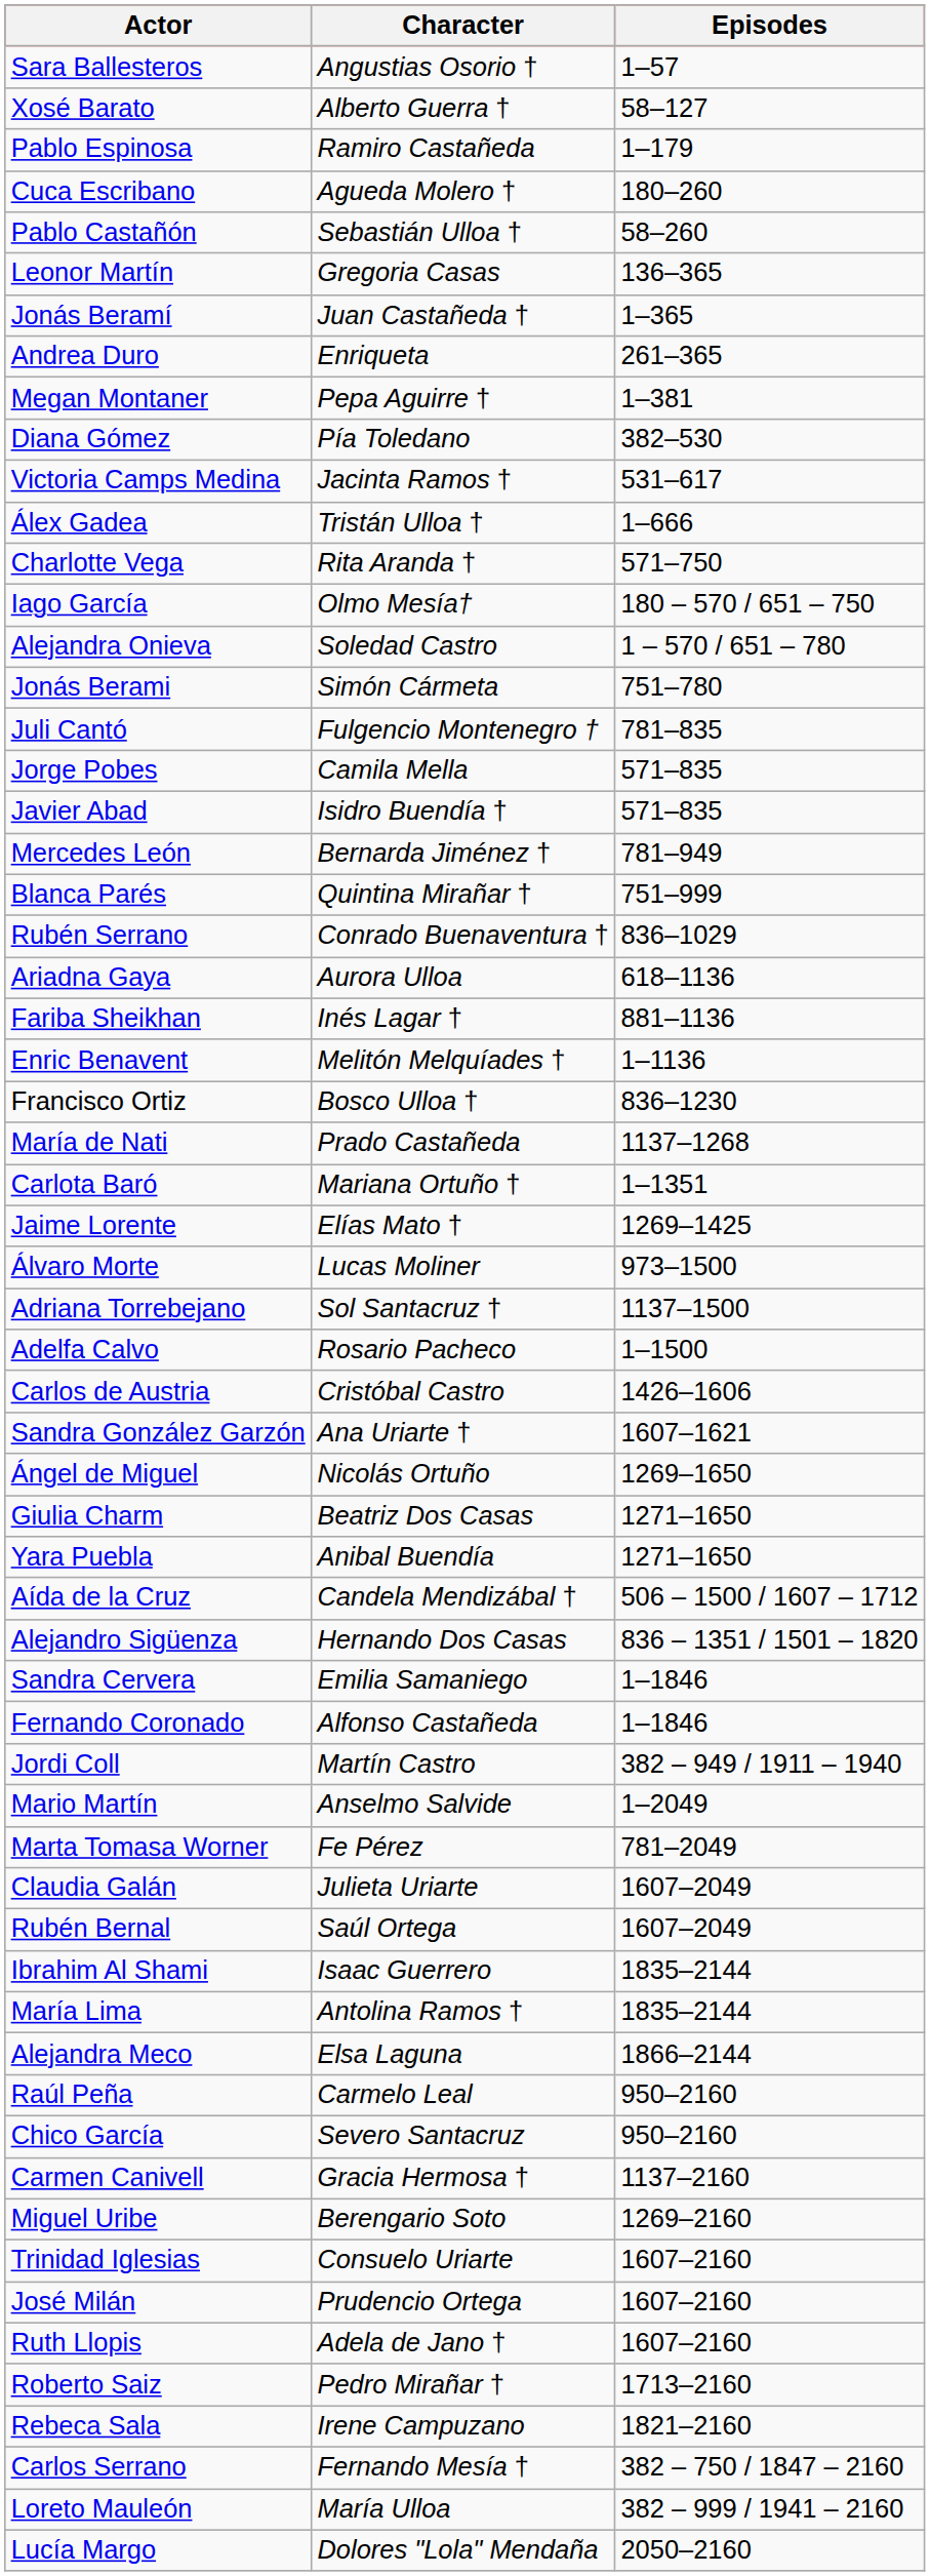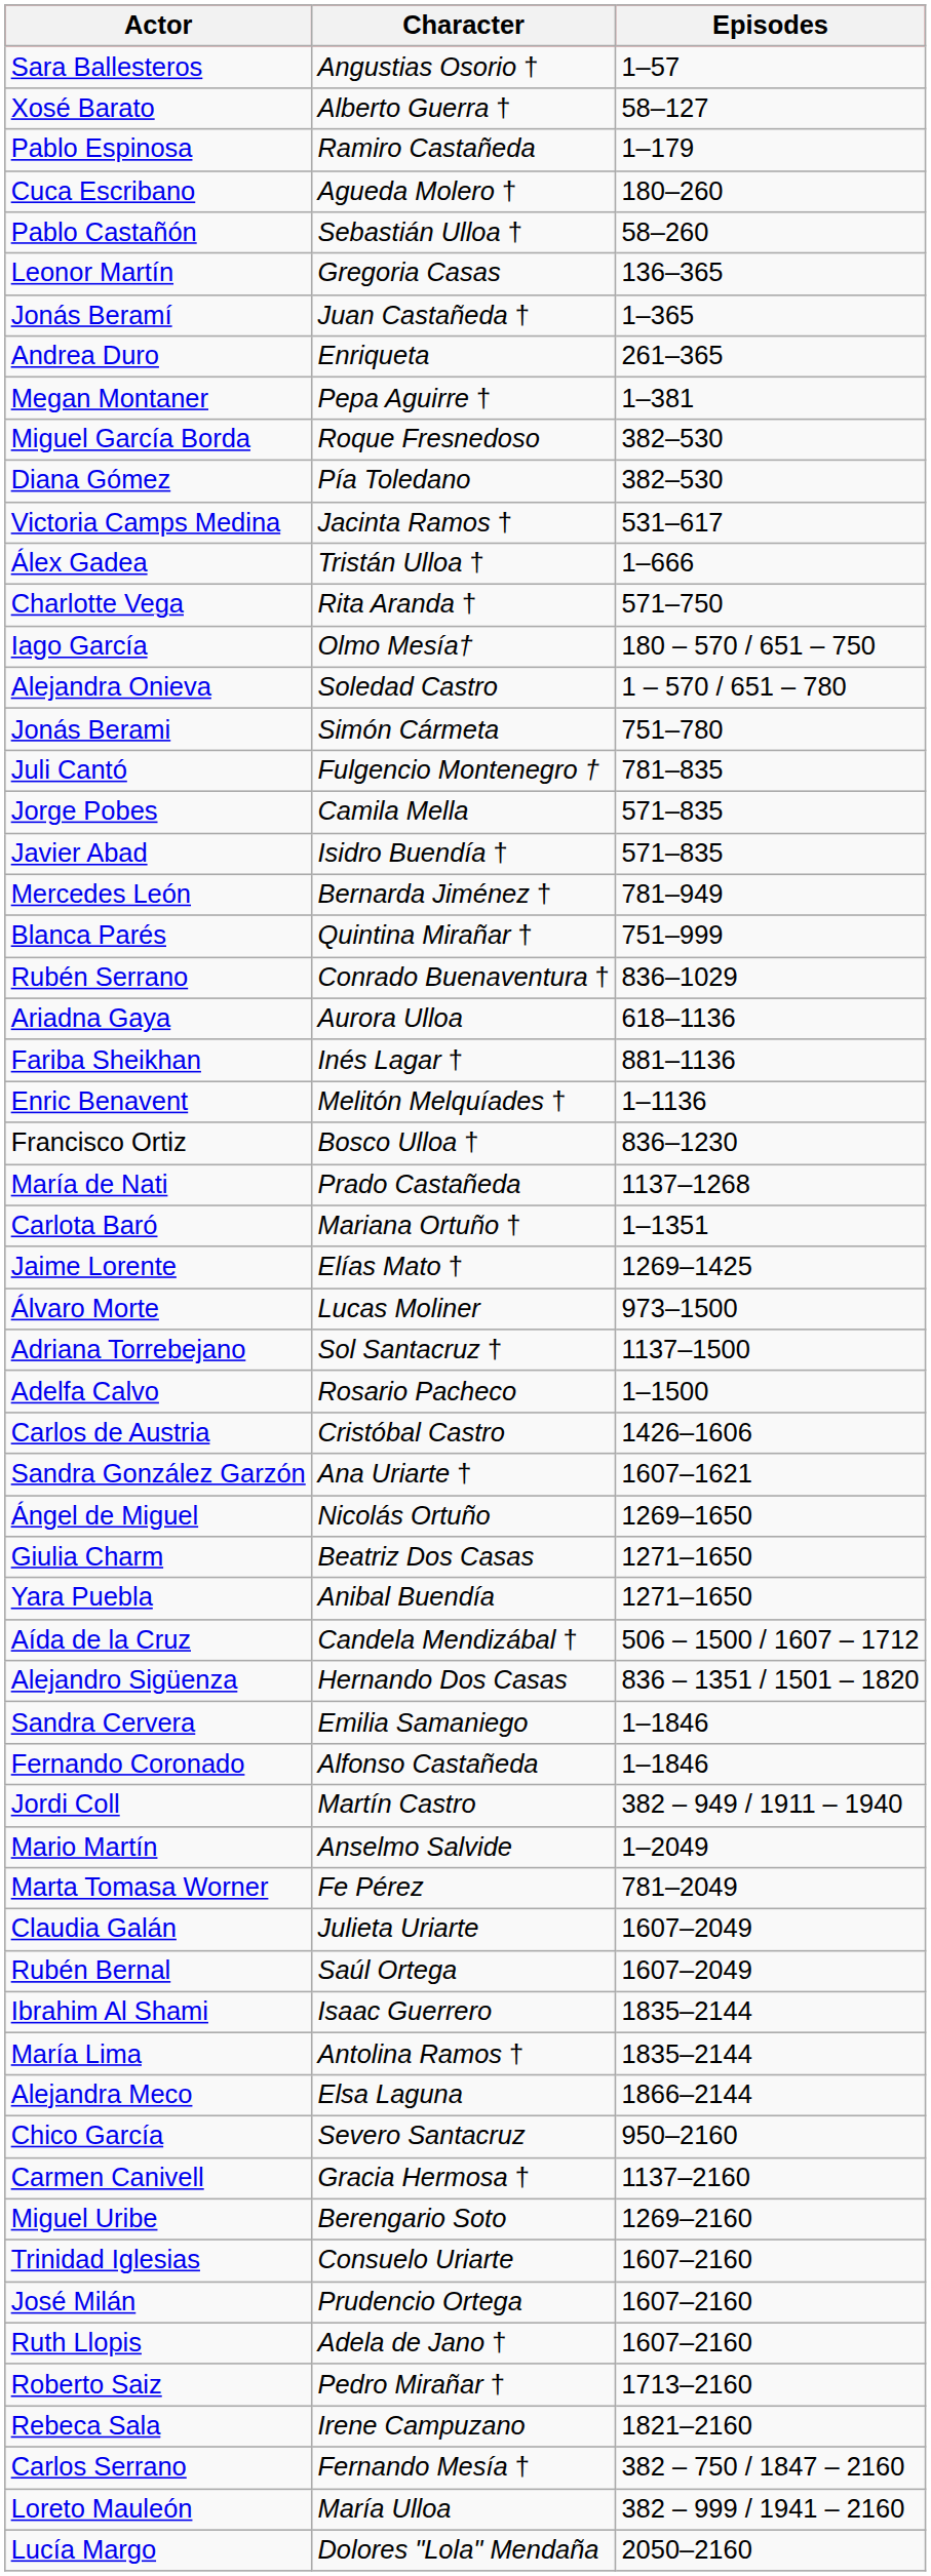 <table class="wikitable">
 <tr style="background:#c80815; text-align:center;">
 <th><strong>Actor</strong></th>
 <th><strong>Character</strong></th>
 <th><strong>Episodes</strong></th>
 </tr>
 <tr>
 <td><a href='#'>Sara Ballesteros</a></td>
 <td><em>Angustias Osorio</em> †</td>
 <td>1–57</td>
 </tr>
 <tr>
 <td><a href='#'>Xosé Barato</a></td>
 <td><em>Alberto Guerra</em> †</td>
 <td>58–127</td>
 </tr>
 <tr>
 <td><a href='#'>Pablo Espinosa</a></td>
 <td><em>Ramiro Castañeda</em></td>
 <td>1–179</td>
 </tr>
 <tr>
 <td><a href='#'>Cuca Escribano</a></td>
 <td><em>Agueda Molero</em> †</td>
 <td>180–260</td>
 </tr>
 <tr>
 <td><a href='#'>Pablo Castañón</a></td>
 <td><em>Sebastián Ulloa</em> †</td>
 <td>58–260</td>
 </tr>
 <tr>
 <td><a href='#'>Leonor Martín</a></td>
 <td><em>Gregoria Casas</em></td>
 <td>136–365</td>
 </tr>
 <tr>
 <td><a href='#'>Jonás Beramí</a></td>
 <td><em>Juan Castañeda</em> †</td>
 <td>1–365</td>
 </tr>
 <tr>
 <td><a href='#'>Andrea Duro</a></td>
 <td><em>Enriqueta</em></td>
 <td>261–365</td>
 </tr>
 <tr>
 <td><a href='#'>Megan Montaner</a></td>
 <td><em>Pepa Aguirre</em> †</td>
 <td>1–381</td>
+</tr>
+<tr>
+<td><a href='#'>Miguel García Borda</a></td>
+<td><em>Roque Fresnedoso</em></td>
+<td>382–530</td>
 </tr>
 <tr>
 <td><a href='#'>Diana Gómez</a></td>
 <td><em>Pía Toledano</em></td>
 <td>382–530</td>
 </tr>
 <tr>
 <td><a href='#'>Victoria Camps Medina</a></td>
 <td><em>Jacinta Ramos</em> †</td>
 <td>531–617</td>
 </tr>
 <tr>
 <td><a href='#'>Álex Gadea</a></td>
 <td><em>Tristán Ulloa</em> †</td>
 <td>1–666</td>
 </tr>
 <tr>
 <td><a href='#'>Charlotte Vega</a></td>
 <td><em>Rita Aranda</em> †</td>
 <td>571–750</td>
 </tr>
 <tr>
 <td><a href='#'>Iago García</a></td>
 <td><em>Olmo Mesía†</em></td>
 <td>180 – 570 / 651 – 750</td>
 </tr>
 <tr>
 <td><a href='#'>Alejandra Onieva</a></td>
 <td><em>Soledad Castro</em></td>
 <td>1 – 570 / 651 – 780</td>
 </tr>
 <tr>
 <td><a href='#'>Jonás Berami</a></td>
 <td><em>Simón Cármeta</em></td>
 <td>751–780</td>
 </tr>
 <tr>
 <td><a href='#'>Juli Cantó</a></td>
 <td><em>Fulgencio Montenegro †</em></td>
 <td>781–835</td>
 </tr>
 <tr>
 <td><a href='#'>Jorge Pobes</a></td>
 <td><em>Camila Mella</em></td>
 <td>571–835</td>
 </tr>
 <tr>
 <td><a href='#'>Javier Abad</a></td>
 <td><em>Isidro Buendía</em> †</td>
 <td>571–835</td>
 </tr>
 <tr>
 <td><a href='#'>Mercedes León</a></td>
 <td><em>Bernarda Jiménez</em> †</td>
 <td>781–949</td>
 </tr>
 <tr>
 <td><a href='#'>Blanca Parés</a></td>
 <td><em>Quintina Mirañar</em> †</td>
 <td>751–999</td>
 </tr>
 <tr>
 <td><a href='#'>Rubén Serrano</a></td>
 <td><em>Conrado Buenaventura</em>  †</td>
 <td>836–1029</td>
 </tr>
 <tr>
 <td><a href='#'>Ariadna Gaya</a></td>
 <td><em>Aurora Ulloa</em></td>
 <td>618–1136</td>
 </tr>
 <tr>
 <td><a href='#'>Fariba Sheikhan</a></td>
 <td><em>Inés Lagar</em> †</td>
 <td>881–1136</td>
 </tr>
 <tr>
 <td><a href='#'>Enric Benavent</a></td>
 <td><em>Melitón Melquíades</em> †</td>
 <td>1–1136</td>
 </tr>
 <tr>
 <td>Francisco Ortiz</td>
 <td><em>Bosco Ulloa</em> †</td>
 <td>836–1230</td>
 </tr>
 <tr>
 <td><a href='#'>María de Nati</a></td>
 <td><em>Prado Castañeda</em></td>
 <td>1137–1268</td>
 </tr>
 <tr>
 <td><a href='#'>Carlota Baró</a></td>
 <td><em>Mariana Ortuño</em> †</td>
 <td>1–1351</td>
 </tr>
 <tr>
 <td><a href='#'>Jaime Lorente</a></td>
 <td><em>Elías Mato</em> †</td>
 <td>1269–1425</td>
 </tr>
 <tr>
 <td><a href='#'>Álvaro Morte</a></td>
 <td><em>Lucas Moliner</em></td>
 <td>973–1500</td>
 </tr>
 <tr>
 <td><a href='#'>Adriana Torrebejano</a></td>
 <td><em>Sol Santacruz</em> †</td>
 <td>1137–1500</td>
 </tr>
 <tr>
 <td><a href='#'>Adelfa Calvo</a></td>
 <td><em>Rosario Pacheco</em></td>
 <td>1–1500</td>
 </tr>
 <tr>
 <td><a href='#'>Carlos de Austria</a></td>
 <td><em>Cristóbal Castro</em></td>
 <td>1426–1606</td>
 </tr>
 <tr>
 <td><a href='#'>Sandra González Garzón</a></td>
 <td><em>Ana Uriarte</em> †</td>
 <td>1607–1621</td>
 </tr>
 <tr>
 <td><a href='#'>Ángel de Miguel</a></td>
 <td><em>Nicolás Ortuño</em></td>
 <td>1269–1650</td>
 </tr>
 <tr>
 <td><a href='#'>Giulia Charm</a></td>
 <td><em>Beatriz Dos Casas</em></td>
 <td>1271–1650</td>
 </tr>
 <tr>
 <td><a href='#'>Yara Puebla</a></td>
 <td><em>Anibal Buendía</em></td>
 <td>1271–1650</td>
 </tr>
 <tr>
 <td><a href='#'>Aída de la Cruz</a></td>
 <td><em>Candela Mendizábal</em> †</td>
 <td>506 – 1500 / 1607 – 1712</td>
 </tr>
 <tr>
 <td><a href='#'>Alejandro Sigüenza</a></td>
 <td><em>Hernando Dos Casas</em></td>
 <td>836 – 1351 / 1501 – 1820</td>
 </tr>
 <tr>
 <td><a href='#'>Sandra Cervera</a></td>
 <td><em>Emilia Samaniego</em></td>
 <td>1–1846</td>
 </tr>
 <tr>
 <td><a href='#'>Fernando Coronado</a></td>
 <td><em>Alfonso Castañeda</em></td>
 <td>1–1846</td>
 </tr>
 <tr>
 <td><a href='#'>Jordi Coll</a></td>
 <td><em>Martín Castro</em></td>
 <td>382 – 949 / 1911 – 1940</td>
 </tr>
 <tr>
 <td><a href='#'>Mario Martín</a></td>
 <td><em>Anselmo Salvide</em></td>
 <td>1–2049</td>
 </tr>
 <tr>
 <td><a href='#'>Marta Tomasa Worner</a></td>
 <td><em>Fe Pérez</em></td>
 <td>781–2049</td>
 </tr>
 <tr>
 <td><a href='#'>Claudia Galán</a></td>
 <td><em>Julieta Uriarte</em></td>
 <td>1607–2049</td>
 </tr>
 <tr>
 <td><a href='#'>Rubén Bernal</a></td>
 <td><em>Saúl Ortega</em></td>
 <td>1607–2049</td>
 </tr>
 <tr>
 <td><a href='#'>Ibrahim Al Shami</a></td>
 <td><em>Isaac Guerrero</em></td>
 <td>1835–2144</td>
 </tr>
 <tr>
 <td><a href='#'>María Lima</a></td>
 <td><em>Antolina Ramos</em> †</td>
 <td>1835–2144</td>
 </tr>
 <tr>
 <td><a href='#'>Alejandra Meco</a></td>
 <td><em>Elsa Laguna</em></td>
 <td>1866–2144</td>
 </tr>
 <tr>
-<td><a href='#'>Raúl Peña</a></td>
-<td><em>Carmelo Leal</em></td>
-<td>950–2160</td>
-</tr>
-<tr>
 <td><a href='#'>Chico García</a></td>
 <td><em>Severo Santacruz</em></td>
 <td>950–2160</td>
 </tr>
 <tr>
 <td><a href='#'>Carmen Canivell</a></td>
 <td><em>Gracia Hermosa</em> †</td>
 <td>1137–2160</td>
 </tr>
 <tr>
 <td><a href='#'>Miguel Uribe</a></td>
 <td><em>Berengario Soto</em></td>
 <td>1269–2160</td>
 </tr>
 <tr>
 <td><a href='#'>Trinidad Iglesias</a></td>
 <td><em>Consuelo Uriarte</em></td>
 <td>1607–2160</td>
 </tr>
 <tr>
 <td><a href='#'>José Milán</a></td>
 <td><em>Prudencio Ortega</em></td>
 <td>1607–2160</td>
 </tr>
 <tr>
 <td><a href='#'>Ruth Llopis</a></td>
 <td><em>Adela de Jano</em> †</td>
 <td>1607–2160</td>
 </tr>
 <tr>
 <td><a href='#'>Roberto Saiz</a></td>
 <td><em>Pedro Mirañar</em>  †</td>
 <td>1713–2160</td>
 </tr>
 <tr>
 <td><a href='#'>Rebeca Sala</a></td>
 <td><em>Irene Campuzano</em></td>
 <td>1821–2160</td>
 </tr>
 <tr>
 <td><a href='#'>Carlos Serrano</a></td>
 <td><em>Fernando Mesía</em> †</td>
 <td>382 – 750 / 1847 – 2160</td>
 </tr>
 <tr>
 <td><a href='#'>Loreto Mauleón</a></td>
 <td><em>María Ulloa</em></td>
 <td>382 – 999 / 1941 – 2160</td>
 </tr>
 <tr>
 <td><a href='#'>Lucía Margo</a></td>
 <td><em>Dolores "Lola" Mendaña</em></td>
 <td>2050–2160</td>
 </tr>
 </table>
